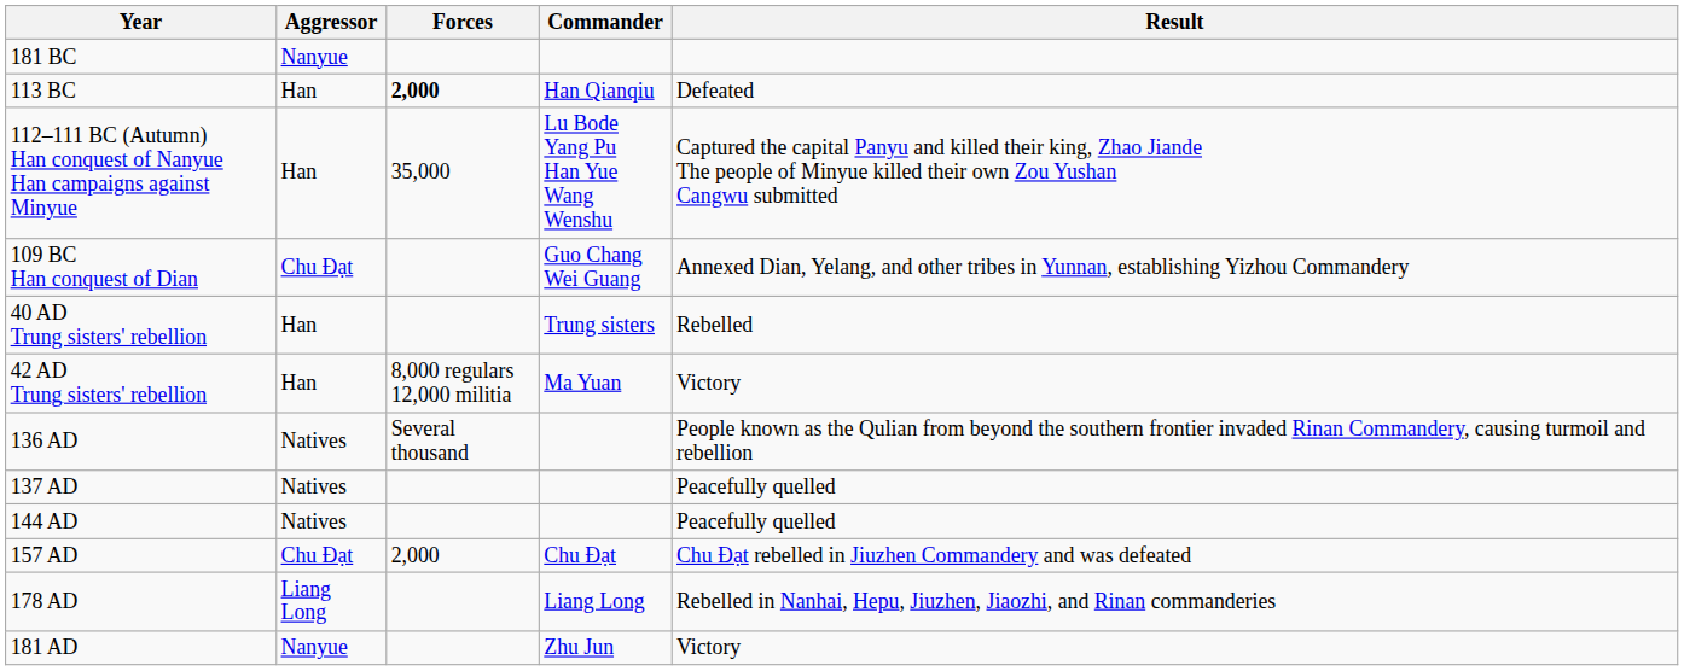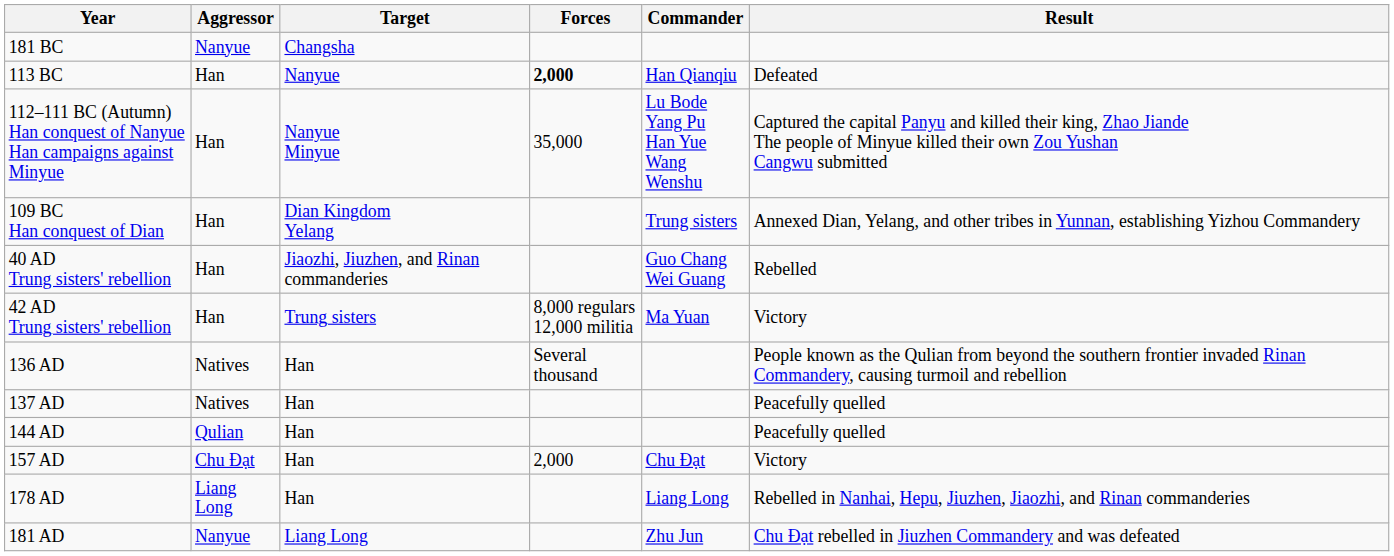 <table class="wikitable">
 <tr>
 <th>Year</th>
 <th>Aggressor</th>
+<th>Target</th>
 <th>Forces</th>
 <th>Commander</th>
 <th>Result</th>
 </tr>
 <tr>
 <td>181 BC</td>
 <td><a href='#'>Nanyue</a></td>
+<td><a href='#'>Changsha</a></td>
 <td></td>
 <td></td>
 <td></td>
 </tr>
 <tr>
 <td>113 BC</td>
 <td>Han</td>
+<td><a href='#'>Nanyue</a></td>
 <td><strong>2,000</strong></td>
 <td><a href='#'>Han Qianqiu</a></td>
 <td>Defeated</td>
 </tr>
 <tr>
 <td>112–111 BC (Autumn)<br><a href='#'>Han conquest of Nanyue</a><br><a href='#'>Han campaigns against Minyue</a></td>
 <td>Han</td>
+<td><a href='#'>Nanyue</a><br><a href='#'>Minyue</a></td>
 <td>35,000</td>
 <td><a href='#'>Lu Bode</a><br><a href='#'>Yang Pu</a><br><a href='#'>Han Yue</a><br><a href='#'>Wang Wenshu</a></td>
 <td>Captured the capital <a href='#'>Panyu</a> and killed their king, <a href='#'>Zhao Jiande</a><br>The people of Minyue killed their own <a href='#'>Zou Yushan</a><br><a href='#'>Cangwu</a> submitted</td>
 </tr>
 <tr>
 <td>109 BC<br><a href='#'>Han conquest of Dian</a></td>
-<td><a href='#'>Chu Đạt</a></td>
+<td>Han</td>
+<td><a href='#'>Dian Kingdom</a><br><a href='#'>Yelang</a></td>
 <td></td>
-<td><a href='#'>Guo Chang</a><br><a href='#'>Wei Guang</a></td>
+<td><a href='#'>Trung sisters</a></td>
 <td>Annexed Dian, Yelang, and other tribes in <a href='#'>Yunnan</a>, establishing Yizhou Commandery</td>
 </tr>
 <tr>
 <td>40 AD<br><a href='#'>Trung sisters' rebellion</a></td>
 <td>Han</td>
+<td><a href='#'>Jiaozhi</a>, <a href='#'>Jiuzhen</a>, and <a href='#'>Rinan</a> commanderies</td>
 <td></td>
-<td><a href='#'>Trung sisters</a></td>
+<td><a href='#'>Guo Chang</a><br><a href='#'>Wei Guang</a></td>
 <td>Rebelled</td>
 </tr>
 <tr>
 <td>42 AD<br><a href='#'>Trung sisters' rebellion</a></td>
 <td>Han</td>
+<td><a href='#'>Trung sisters</a></td>
 <td>8,000 regulars<br>12,000 militia</td>
 <td><a href='#'>Ma Yuan</a></td>
 <td>Victory</td>
 </tr>
 <tr>
 <td>136 AD</td>
 <td>Natives</td>
+<td>Han</td>
 <td>Several thousand</td>
 <td></td>
 <td>People known as the Qulian from beyond the southern frontier invaded <a href='#'>Rinan Commandery</a>, causing turmoil and rebellion</td>
 </tr>
 <tr>
 <td>137 AD</td>
 <td>Natives</td>
+<td>Han</td>
 <td></td>
 <td></td>
 <td>Peacefully quelled</td>
 </tr>
 <tr>
 <td>144 AD</td>
-<td>Natives</td>
+<td><a href='#'>Qulian</a></td>
+<td>Han</td>
 <td></td>
 <td></td>
 <td>Peacefully quelled</td>
 </tr>
 <tr>
 <td>157 AD</td>
 <td><a href='#'>Chu Đạt</a></td>
+<td>Han</td>
 <td>2,000</td>
 <td><a href='#'>Chu Đạt</a></td>
-<td><a href='#'>Chu Đạt</a> rebelled in <a href='#'>Jiuzhen Commandery</a> and was defeated</td>
+<td>Victory</td>
 </tr>
 <tr>
 <td>178 AD</td>
 <td><a href='#'>Liang Long</a></td>
+<td>Han</td>
 <td></td>
 <td><a href='#'>Liang Long</a></td>
 <td>Rebelled in <a href='#'>Nanhai</a>, <a href='#'>Hepu</a>, <a href='#'>Jiuzhen</a>, <a href='#'>Jiaozhi</a>, and <a href='#'>Rinan</a> commanderies</td>
 </tr>
 <tr>
 <td>181 AD</td>
 <td><a href='#'>Nanyue</a></td>
+<td><a href='#'>Liang Long</a></td>
 <td></td>
 <td><a href='#'>Zhu Jun</a></td>
-<td>Victory</td>
+<td><a href='#'>Chu Đạt</a> rebelled in <a href='#'>Jiuzhen Commandery</a> and was defeated</td>
 </tr>
 </table>
